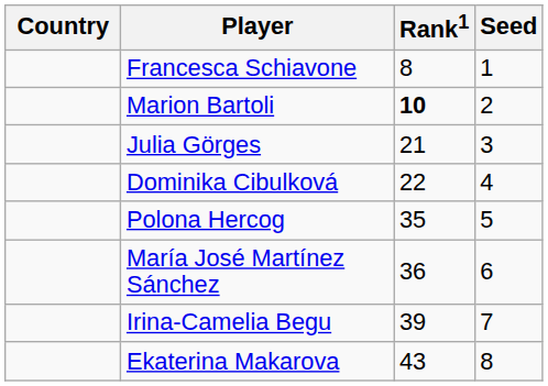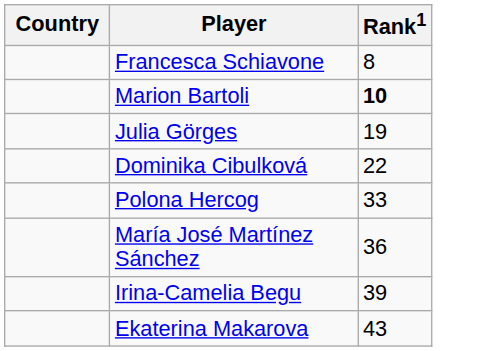 <table class="sortable wikitable">
 <tr>
 <th width="70">Country</th>
 <th width="175">Player</th>
 <th>Rank<sup>1</sup></th>
-<th>Seed</th>
 </tr>
 <tr>
 <td></td>
 <td><a href='#'>Francesca Schiavone</a></td>
 <td>8</td>
-<td>1</td>
 </tr>
 <tr>
 <td></td>
 <td><a href='#'>Marion Bartoli</a></td>
 <td><strong>10</strong></td>
-<td>2</td>
 </tr>
 <tr>
 <td></td>
 <td><a href='#'>Julia Görges</a></td>
-<td>21</td>
-<td>3</td>
+<td>19</td>
 </tr>
 <tr>
 <td></td>
 <td><a href='#'>Dominika Cibulková</a></td>
 <td>22</td>
-<td>4</td>
 </tr>
 <tr>
 <td></td>
 <td><a href='#'>Polona Hercog</a></td>
-<td>35</td>
-<td>5</td>
+<td>33</td>
 </tr>
 <tr>
 <td></td>
 <td><a href='#'>María José Martínez Sánchez</a></td>
 <td>36</td>
-<td>6</td>
 </tr>
 <tr>
 <td></td>
 <td><a href='#'>Irina-Camelia Begu</a></td>
 <td>39</td>
-<td>7</td>
 </tr>
 <tr>
 <td></td>
 <td><a href='#'>Ekaterina Makarova</a></td>
 <td>43</td>
-<td>8<br></td>
 </tr>
 </table>
